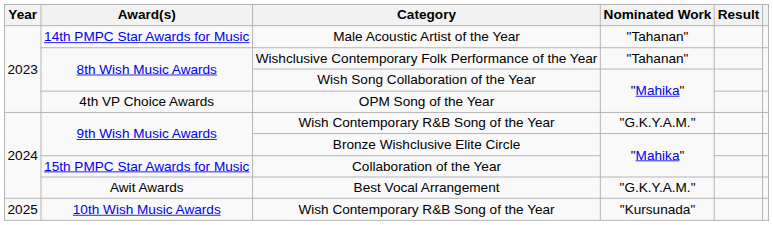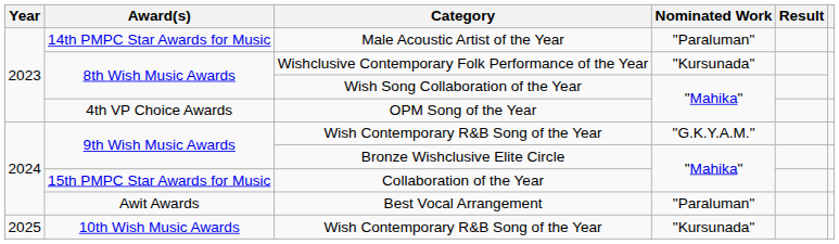 <table class="wikitable" style="text-align:center">
 <tr>
 <th>Year</th>
 <th>Award(s)</th>
 <th>Category</th>
 <th>Nominated Work</th>
 <th>Result</th>
 <th></th>
 </tr>
 <tr>
 <td rowspan="4">2023</td>
 <td><a href='#'>14th PMPC Star Awards for Music</a></td>
 <td>Male Acoustic Artist of the Year</td>
-<td>"Tahanan"</td>
+<td>"Paraluman"</td>
 <td></td>
 <td></td>
 </tr>
 <tr>
 <td rowspan="2"><a href='#'>8th Wish Music Awards</a></td>
 <td>Wishclusive Contemporary Folk Performance of the Year</td>
-<td>"Tahanan"</td>
+<td>"Kursunada"</td>
 <td></td>
 <td rowspan="2"></td>
 </tr>
 <tr>
 <td>Wish Song Collaboration of the Year</td>
 <td rowspan="2">"<a href='#'>Mahika</a>"<br></td>
 <td></td>
 </tr>
 <tr>
 <td>4th VP Choice Awards</td>
 <td>OPM Song of the Year</td>
 <td></td>
 <td></td>
 </tr>
 <tr>
 <td rowspan="4">2024</td>
 <td rowspan="2"><a href='#'>9th Wish Music Awards</a></td>
 <td>Wish Contemporary R&B Song of the Year</td>
 <td>"G.K.Y.A.M."</td>
 <td></td>
 <td></td>
 </tr>
 <tr>
 <td>Bronze Wishclusive Elite Circle</td>
 <td rowspan="2">"<a href='#'>Mahika</a>"<br></td>
 <td></td>
 <td></td>
 </tr>
 <tr>
 <td><a href='#'>15th PMPC Star Awards for Music</a></td>
 <td>Collaboration of the Year</td>
 <td></td>
 <td></td>
 </tr>
 <tr>
 <td>Awit Awards</td>
 <td>Best Vocal Arrangement</td>
-<td>"G.K.Y.A.M."</td>
+<td>"Paraluman"</td>
 <td></td>
 <td></td>
 </tr>
 <tr>
 <td>2025</td>
 <td><a href='#'>10th Wish Music Awards</a></td>
 <td>Wish Contemporary R&B Song of the Year</td>
 <td>"Kursunada"</td>
 <td></td>
 <td></td>
 </tr>
 </table>
